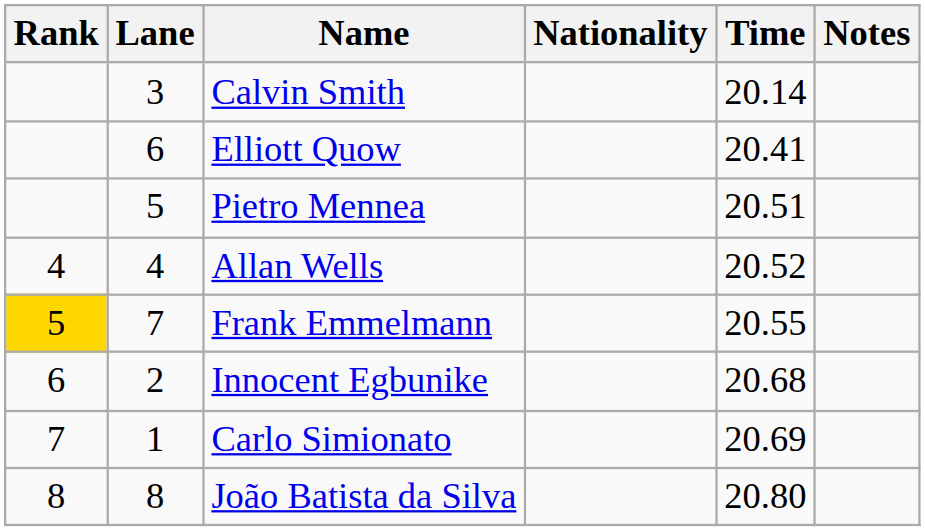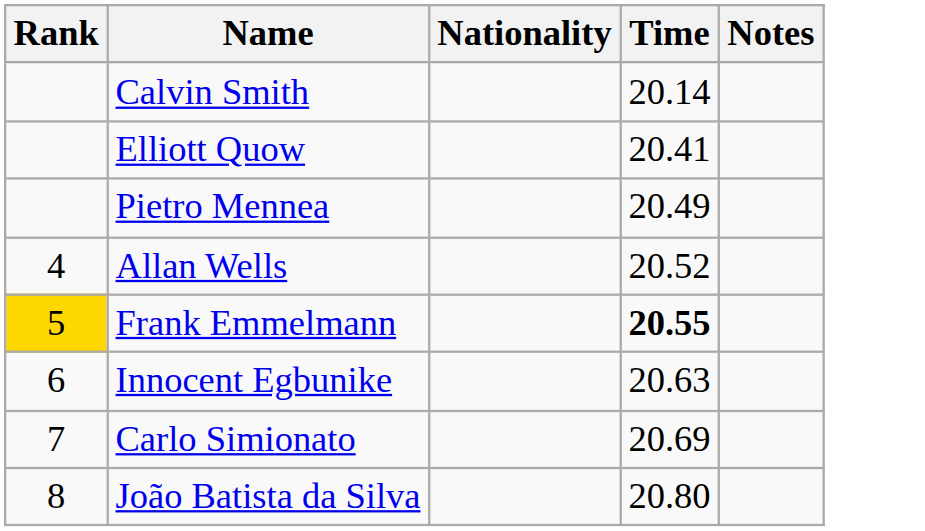 <table class="wikitable sortable" style="text-align:center">
 <tr>
 <th>Rank</th>
-<th>Lane</th>
 <th>Name</th>
 <th>Nationality</th>
 <th>Time</th>
 <th>Notes</th>
 </tr>
 <tr>
 <td></td>
-<td>3</td>
 <td align=left><a href='#'>Calvin Smith</a></td>
 <td align=left></td>
 <td>20.14</td>
 <td></td>
 </tr>
 <tr>
 <td></td>
-<td>6</td>
 <td align=left><a href='#'>Elliott Quow</a></td>
 <td align=left></td>
 <td>20.41</td>
 <td></td>
 </tr>
 <tr>
 <td></td>
-<td>5</td>
 <td align=left><a href='#'>Pietro Mennea</a></td>
 <td align=left></td>
-<td>20.51</td>
+<td>20.49</td>
 <td></td>
 </tr>
 <tr>
-<td>4</td>
 <td>4</td>
 <td align=left><a href='#'>Allan Wells</a></td>
 <td align=left></td>
 <td>20.52</td>
 <td></td>
 </tr>
 <tr>
 <td style="background: gold;">5</td>
-<td>7</td>
 <td align=left><a href='#'>Frank Emmelmann</a></td>
 <td align=left></td>
-<td>20.55</td>
+<td><strong>20.55</strong></td>
 <td></td>
 </tr>
 <tr>
 <td>6</td>
-<td>2</td>
 <td align=left><a href='#'>Innocent Egbunike</a></td>
 <td align=left></td>
-<td>20.68</td>
+<td>20.63</td>
 <td></td>
 </tr>
 <tr>
 <td>7</td>
-<td>1</td>
 <td align=left><a href='#'>Carlo Simionato</a></td>
 <td align=left></td>
 <td>20.69</td>
 <td></td>
 </tr>
 <tr>
 <td>8</td>
-<td>8</td>
 <td align=left><a href='#'>João Batista da Silva</a></td>
 <td align=left></td>
 <td>20.80</td>
 <td></td>
 </tr>
 </table>
